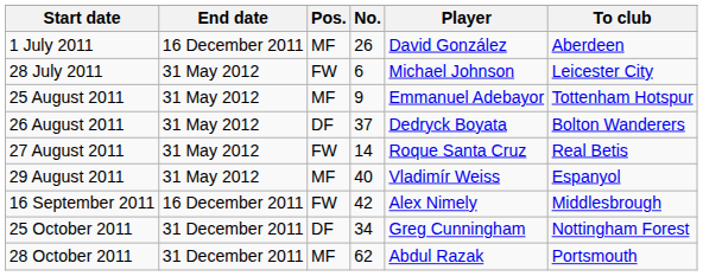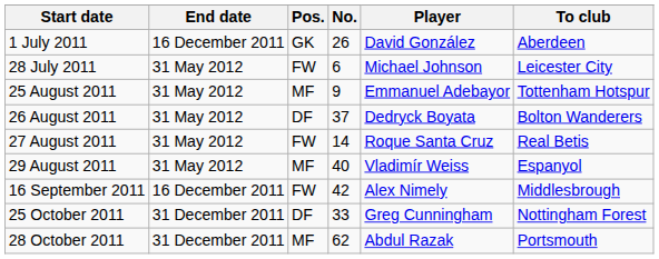 <table class="wikitable">
 <tr>
 </tr>
 <tr>
 <th>Start date</th>
 <th>End date</th>
 <th>Pos.</th>
 <th>No.</th>
 <th>Player</th>
 <th>To club</th>
 </tr>
 <tr>
 <td>1 July 2011</td>
 <td>16 December 2011</td>
-<td>MF</td>
+<td>GK</td>
 <td>26</td>
 <td> <a href='#'>David González</a></td>
 <td> <a href='#'>Aberdeen</a></td>
 </tr>
 <tr>
 <td>28 July 2011</td>
 <td>31 May 2012</td>
 <td>FW</td>
 <td>6</td>
 <td> <a href='#'>Michael Johnson</a></td>
 <td> <a href='#'>Leicester City</a></td>
 </tr>
 <tr>
 <td>25 August 2011</td>
 <td>31 May 2012</td>
 <td>MF</td>
 <td>9</td>
 <td> <a href='#'>Emmanuel Adebayor</a></td>
 <td> <a href='#'>Tottenham Hotspur</a></td>
 </tr>
 <tr>
 <td>26 August 2011</td>
 <td>31 May 2012</td>
 <td>DF</td>
 <td>37</td>
 <td> <a href='#'>Dedryck Boyata</a></td>
 <td> <a href='#'>Bolton Wanderers</a></td>
 </tr>
 <tr>
 <td>27 August 2011</td>
 <td>31 May 2012</td>
 <td>FW</td>
 <td>14</td>
 <td> <a href='#'>Roque Santa Cruz</a></td>
 <td> <a href='#'>Real Betis</a></td>
 </tr>
 <tr>
 <td>29 August 2011</td>
 <td>31 May 2012</td>
 <td>MF</td>
 <td>40</td>
 <td> <a href='#'>Vladimír Weiss</a></td>
 <td> <a href='#'>Espanyol</a></td>
 </tr>
 <tr>
 <td>16 September 2011</td>
 <td>16 December 2011</td>
 <td>FW</td>
 <td>42</td>
 <td> <a href='#'>Alex Nimely</a></td>
 <td> <a href='#'>Middlesbrough</a></td>
 </tr>
 <tr>
 <td>25 October 2011</td>
 <td>31 December 2011</td>
 <td>DF</td>
-<td>34</td>
+<td>33</td>
 <td> <a href='#'>Greg Cunningham</a></td>
 <td> <a href='#'>Nottingham Forest</a></td>
 </tr>
 <tr>
 <td>28 October 2011</td>
 <td>31 December 2011</td>
 <td>MF</td>
 <td>62</td>
 <td> <a href='#'>Abdul Razak</a></td>
 <td> <a href='#'>Portsmouth</a></td>
 </tr>
 </table>
